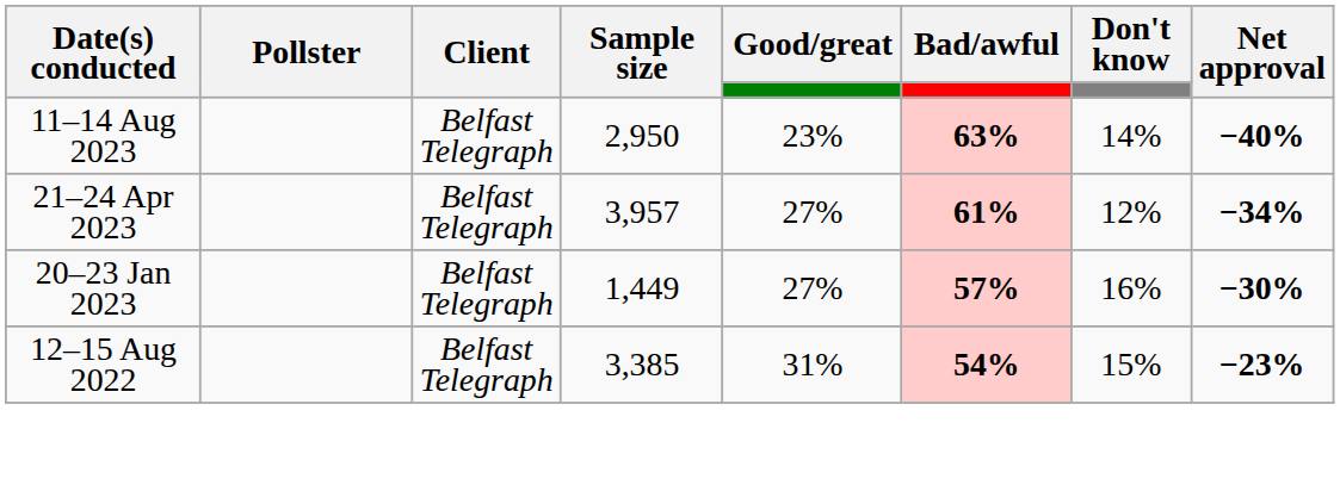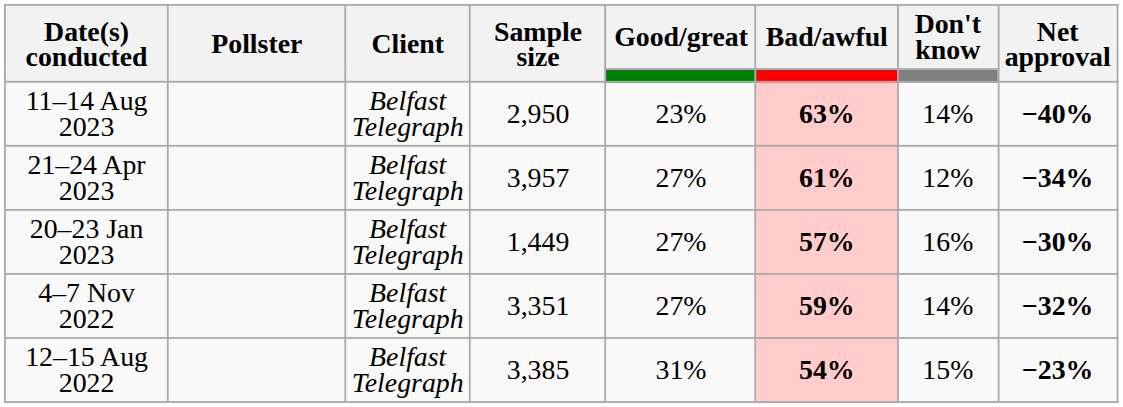 <table class="wikitable collapsible sortable tpl-blanktable" style="text-align:center;font-size:95%;line-height:14px;">
 <tr>
 <th style="width:125px;" rowspan="2">Date(s)<br>conducted</th>
 <th style="width:200px;" rowspan="2">Pollster</th>
 <th style="width:60px;" rowspan="2">Client</th>
 <th style="width:120px;" rowspan="2">Sample size</th>
 <th class="unsortable" style="width:80px;">Good/great</th>
 <th class="unsortable" style="width: 80px;">Bad/awful</th>
 <th class="unsortable" style="width:80px;">Don't know</th>
 <th class="unsortable" style="width:20px;" rowspan="2">Net approval</th>
 </tr>
 <tr>
 <th class="unsortable" style="background:green;width:60px;"></th>
 <th class="unsortable" style="background:red;width:60px;"></th>
 <th class="unsortable" style="background:grey;width:60px;"></th>
 </tr>
 <tr>
 <td>11–14 Aug 2023</td>
 <td></td>
 <td><em>Belfast Telegraph</em></td>
 <td>2,950</td>
 <td>23%</td>
 <td style="background:#ffcccb"><strong>63%</strong></td>
 <td>14%</td>
 <td><strong>−40%</strong></td>
 </tr>
 <tr>
 <td>21–24 Apr 2023</td>
 <td></td>
 <td><em>Belfast Telegraph</em></td>
 <td>3,957</td>
 <td>27%</td>
 <td style="background:#ffcccb"><strong>61%</strong></td>
 <td>12%</td>
 <td><strong>−34%</strong></td>
 </tr>
 <tr>
 <td>20–23 Jan 2023</td>
 <td></td>
 <td><em>Belfast Telegraph</em></td>
 <td>1,449</td>
 <td>27%</td>
 <td style="background:#ffcccb"><strong>57%</strong></td>
 <td>16%</td>
 <td><strong>−30%</strong></td>
 </tr>
 <tr>
+<td>4–7 Nov 2022</td>
+<td></td>
+<td><em>Belfast Telegraph</em></td>
+<td>3,351</td>
+<td>27%</td>
+<td style="background:#ffcccb"><strong>59%</strong></td>
+<td>14%</td>
+<td><strong>−32%</strong></td>
+</tr>
+<tr>
 <td>12–15 Aug 2022</td>
 <td></td>
 <td><em>Belfast Telegraph</em></td>
 <td>3,385</td>
 <td>31%</td>
 <td style="background:#ffcccb"><strong>54%</strong></td>
 <td>15%</td>
 <td><strong>−23%</strong></td>
 </tr>
 </table>
